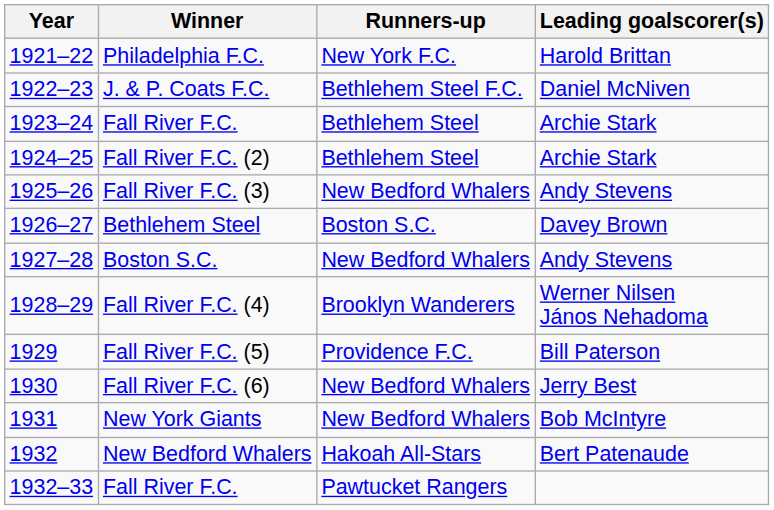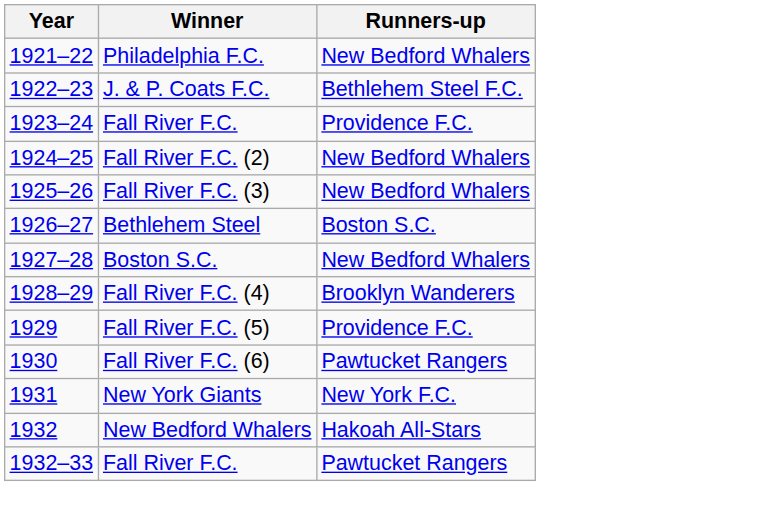 <table class="wikitable">
 <tr>
 <th>Year</th>
 <th>Winner </th>
 <th>Runners-up</th>
-<th>Leading goalscorer(s)</th>
 </tr>
 <tr>
 <td><a href='#'>1921–22</a></td>
 <td><a href='#'>Philadelphia F.C.</a></td>
-<td><a href='#'>New York F.C.</a></td>
-<td><a href='#'>Harold Brittan</a></td>
+<td><a href='#'>New Bedford Whalers</a></td>
 </tr>
 <tr>
 <td><a href='#'>1922–23</a></td>
 <td><a href='#'>J. & P. Coats F.C.</a></td>
 <td><a href='#'>Bethlehem Steel F.C.</a></td>
-<td><a href='#'>Daniel McNiven</a></td>
 </tr>
 <tr>
 <td><a href='#'>1923–24</a></td>
 <td><a href='#'>Fall River F.C.</a></td>
-<td><a href='#'>Bethlehem Steel</a></td>
-<td><a href='#'>Archie Stark</a></td>
+<td><a href='#'>Providence F.C.</a></td>
 </tr>
 <tr>
 <td><a href='#'>1924–25</a></td>
 <td><a href='#'>Fall River F.C.</a> (2)</td>
-<td><a href='#'>Bethlehem Steel</a></td>
-<td><a href='#'>Archie Stark</a></td>
+<td><a href='#'>New Bedford Whalers</a></td>
 </tr>
 <tr>
 <td><a href='#'>1925–26</a></td>
 <td><a href='#'>Fall River F.C.</a> (3)</td>
 <td><a href='#'>New Bedford Whalers</a></td>
-<td><a href='#'>Andy Stevens</a></td>
 </tr>
 <tr>
 <td><a href='#'>1926–27</a></td>
 <td><a href='#'>Bethlehem Steel</a></td>
 <td><a href='#'>Boston S.C.</a></td>
-<td><a href='#'>Davey Brown</a></td>
 </tr>
 <tr>
 <td><a href='#'>1927–28</a></td>
 <td><a href='#'>Boston S.C.</a></td>
 <td><a href='#'>New Bedford Whalers</a></td>
-<td><a href='#'>Andy Stevens</a></td>
 </tr>
 <tr>
 <td><a href='#'>1928–29</a></td>
 <td><a href='#'>Fall River F.C.</a> (4)</td>
 <td><a href='#'>Brooklyn Wanderers</a></td>
-<td><a href='#'>Werner Nilsen</a><br><a href='#'>János Nehadoma</a></td>
 </tr>
 <tr>
 <td><a href='#'>1929</a></td>
 <td><a href='#'>Fall River F.C.</a> (5)</td>
 <td><a href='#'>Providence F.C.</a></td>
-<td><a href='#'>Bill Paterson</a></td>
 </tr>
 <tr>
 <td><a href='#'>1930</a></td>
 <td><a href='#'>Fall River F.C.</a> (6)</td>
-<td><a href='#'>New Bedford Whalers</a></td>
-<td><a href='#'>Jerry Best</a></td>
+<td><a href='#'>Pawtucket Rangers</a></td>
 </tr>
 <tr>
 <td><a href='#'>1931</a></td>
 <td><a href='#'>New York Giants</a></td>
-<td><a href='#'>New Bedford Whalers</a></td>
-<td><a href='#'>Bob McIntyre</a></td>
+<td><a href='#'>New York F.C.</a></td>
 </tr>
 <tr>
 <td><a href='#'>1932</a></td>
 <td><a href='#'>New Bedford Whalers</a></td>
 <td><a href='#'>Hakoah All-Stars</a></td>
-<td><a href='#'>Bert Patenaude</a></td>
 </tr>
 <tr>
 <td><a href='#'>1932–33</a></td>
 <td><a href='#'>Fall River F.C.</a></td>
 <td><a href='#'>Pawtucket Rangers</a></td>
-<td></td>
 </tr>
 </table>
